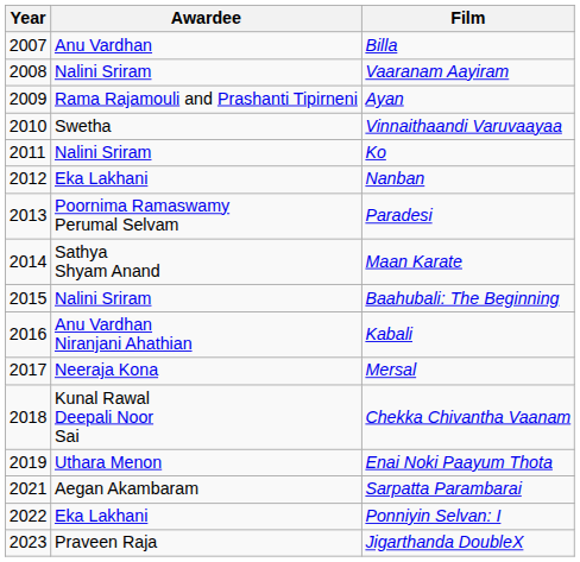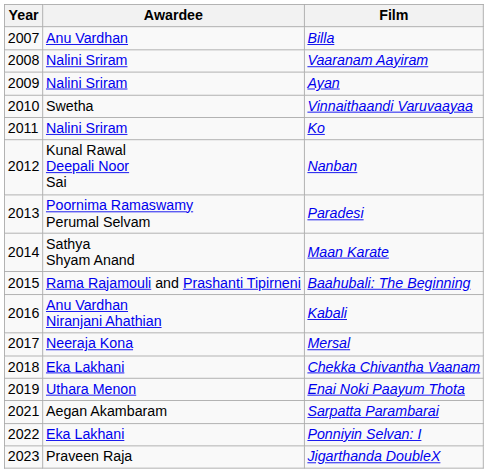 <table class="wikitable">
 <tr>
 <th>Year</th>
 <th>Awardee</th>
 <th>Film</th>
 </tr>
 <tr>
 <td>2007</td>
 <td><a href='#'>Anu Vardhan</a></td>
 <td><em><a href='#'>Billa</a></em></td>
 </tr>
 <tr>
 <td>2008</td>
 <td><a href='#'>Nalini Sriram</a></td>
 <td><em><a href='#'>Vaaranam Aayiram</a></em></td>
 </tr>
 <tr>
 <td>2009</td>
-<td><a href='#'>Rama Rajamouli</a> and <a href='#'>Prashanti Tipirneni</a></td>
+<td><a href='#'>Nalini Sriram</a></td>
 <td><em><a href='#'>Ayan</a></em></td>
 </tr>
 <tr>
 <td>2010</td>
 <td>Swetha</td>
 <td><em><a href='#'>Vinnaithaandi Varuvaayaa</a></em></td>
 </tr>
 <tr>
 <td>2011</td>
 <td><a href='#'>Nalini Sriram</a></td>
 <td><em><a href='#'>Ko</a></em></td>
 </tr>
 <tr>
 <td>2012</td>
-<td><a href='#'>Eka Lakhani</a></td>
+<td>Kunal Rawal<br><a href='#'>Deepali Noor</a><br>Sai</td>
 <td><em><a href='#'>Nanban</a></em></td>
 </tr>
 <tr>
 <td>2013</td>
 <td><a href='#'>Poornima Ramaswamy</a><br>Perumal Selvam</td>
 <td><em><a href='#'>Paradesi</a></em></td>
 </tr>
 <tr>
 <td>2014</td>
 <td>Sathya<br>Shyam Anand</td>
 <td><em><a href='#'>Maan Karate</a></em></td>
 </tr>
 <tr>
 <td>2015</td>
-<td><a href='#'>Nalini Sriram</a></td>
+<td><a href='#'>Rama Rajamouli</a> and <a href='#'>Prashanti Tipirneni</a></td>
 <td><em><a href='#'>Baahubali: The Beginning</a></em></td>
 </tr>
 <tr>
 <td>2016</td>
 <td><a href='#'>Anu Vardhan</a><br><a href='#'>Niranjani Ahathian</a></td>
 <td><em><a href='#'>Kabali</a></em></td>
 </tr>
 <tr>
 <td>2017</td>
 <td><a href='#'>Neeraja Kona</a></td>
 <td><em><a href='#'>Mersal</a></em></td>
 </tr>
 <tr>
 <td>2018</td>
-<td>Kunal Rawal<br><a href='#'>Deepali Noor</a><br>Sai</td>
+<td><a href='#'>Eka Lakhani</a></td>
 <td><em><a href='#'>Chekka Chivantha Vaanam</a></em></td>
 </tr>
 <tr>
 <td>2019</td>
 <td><a href='#'>Uthara Menon</a></td>
 <td><em><a href='#'>Enai Noki Paayum Thota</a></em></td>
 </tr>
 <tr>
 <td>2021</td>
 <td>Aegan Akambaram</td>
 <td><em><a href='#'>Sarpatta Parambarai</a></em></td>
 </tr>
 <tr>
 <td>2022</td>
 <td><a href='#'>Eka Lakhani</a></td>
 <td><em><a href='#'>Ponniyin Selvan: I</a></em></td>
 </tr>
 <tr>
 <td>2023</td>
 <td>Praveen Raja</td>
 <td><em><a href='#'>Jigarthanda DoubleX</a></em></td>
 </tr>
 </table>
